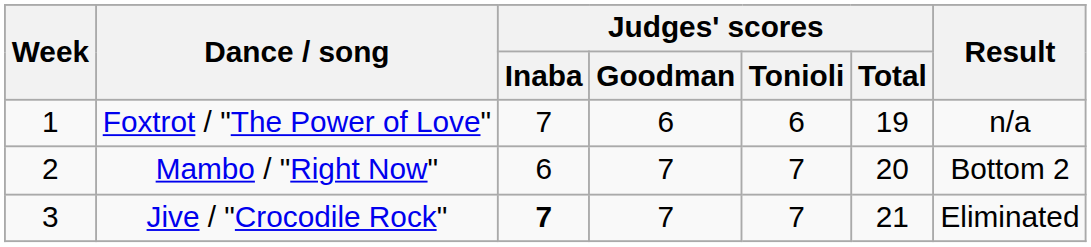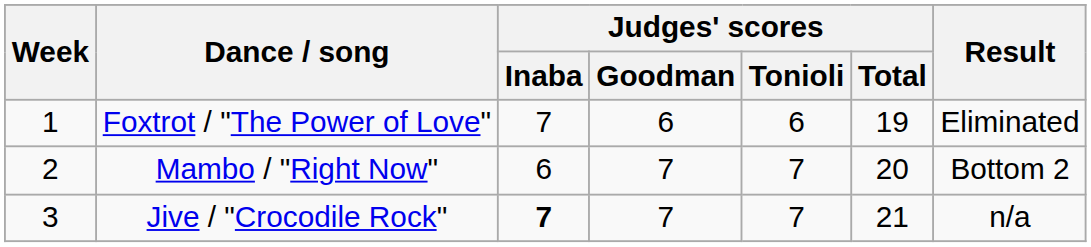 <table class="wikitable" style="text-align: center;">
 <tr>
 <th rowspan="2">Week</th>
 <th rowspan="2">Dance / song</th>
 <th colspan="4">Judges' scores</th>
 <th rowspan="2">Result</th>
 </tr>
 <tr>
 <th>Inaba</th>
 <th>Goodman</th>
 <th>Tonioli</th>
 <th>Total</th>
 </tr>
 <tr>
 <td>1</td>
 <td><a href='#'>Foxtrot</a> / "<a href='#'>The Power of Love</a>"</td>
 <td>7</td>
 <td>6</td>
 <td>6</td>
 <td>19</td>
-<td>n/a</td>
+<td>Eliminated</td>
 </tr>
 <tr>
 <td>2</td>
 <td><a href='#'>Mambo</a> / "<a href='#'>Right Now</a>"</td>
 <td>6</td>
 <td>7</td>
 <td>7</td>
 <td>20</td>
 <td>Bottom 2</td>
 </tr>
 <tr>
 <td>3</td>
 <td><a href='#'>Jive</a> / "<a href='#'>Crocodile Rock</a>"</td>
 <td><strong>7</strong></td>
 <td>7</td>
 <td>7</td>
 <td>21</td>
-<td>Eliminated</td>
+<td>n/a</td>
 </tr>
 </table>
